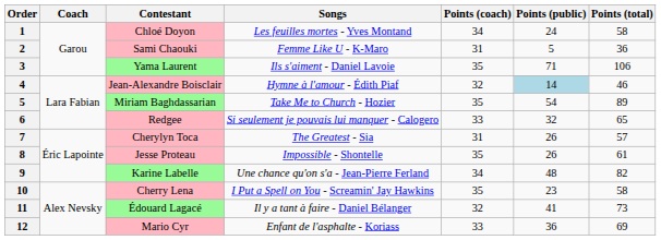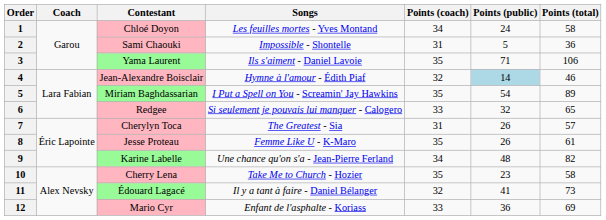 <table class="wikitable sortable" style="text-align: center; width: 40 %;">
 <tr>
 <th>Order</th>
 <th>Coach</th>
 <th>Contestant</th>
 <th>Songs</th>
 <th><strong>Points (coach)</strong></th>
 <th>Points (public)</th>
 <th>Points (total)</th>
 </tr>
 <tr>
 <th><strong>1</strong></th>
 <td rowspan="3">Garou</td>
 <td style="background:lightpink">Chloé Doyon</td>
 <td><em><a href='#'>Les feuilles mortes</a></em> - <a href='#'>Yves Montand</a></td>
 <td>34</td>
 <td>24</td>
 <td>58</td>
 </tr>
 <tr>
 <th>2</th>
 <td style="background:lightpink">Sami Chaouki</td>
-<td><em><a href='#'>Femme Like U</a></em> - <a href='#'>K-Maro</a></td>
+<td><em><a href='#'>Impossible</a></em> - <a href='#'>Shontelle</a></td>
 <td>31</td>
 <td>5</td>
 <td>36</td>
 </tr>
 <tr>
 <th>3</th>
 <td style="background:palegreen">Yama Laurent</td>
 <td><em><a href='#'>Ils s'aiment</a></em> - <a href='#'>Daniel Lavoie</a></td>
 <td>35</td>
 <td>71</td>
 <td>106</td>
 </tr>
 <tr>
 <th><strong>4</strong></th>
 <td rowspan="3">Lara Fabian</td>
 <td style="background:lightpink">Jean-Alexandre Boisclair</td>
 <td><em><a href='#'>Hymne à l'amour</a></em> - <a href='#'>Édith Piaf</a></td>
 <td>32</td>
 <td style="background: lightblue;">14</td>
 <td>46</td>
 </tr>
 <tr>
 <th><strong>5</strong></th>
 <td style="background:palegreen">Miriam Baghdassarian</td>
-<td><em><a href='#'>Take Me to Church</a></em> - <a href='#'>Hozier</a></td>
+<td><em><a href='#'>I Put a Spell on You</a></em> - <a href='#'>Screamin' Jay Hawkins</a></td>
 <td>35</td>
 <td>54</td>
 <td>89</td>
 </tr>
 <tr>
 <th><strong>6</strong></th>
 <td style="background:lightpink">Redgee</td>
 <td><em><a href='#'>Si seulement je pouvais lui manquer</a></em> <em>-</em> <a href='#'>Calogero</a></td>
 <td>33</td>
 <td>32</td>
 <td>65</td>
 </tr>
 <tr>
 <th><strong>7</strong></th>
 <td rowspan="3">Éric Lapointe</td>
 <td style="background:lightpink">Cherylyn Toca</td>
 <td><em><a href='#'>The Greatest</a></em> - <a href='#'>Sia</a></td>
 <td>31</td>
 <td>26</td>
 <td>57</td>
 </tr>
 <tr>
 <th><strong>8</strong></th>
 <td style="background:lightpink">Jesse Proteau</td>
-<td><em><a href='#'>Impossible</a></em> - <a href='#'>Shontelle</a></td>
+<td><em><a href='#'>Femme Like U</a></em> - <a href='#'>K-Maro</a></td>
 <td>35</td>
 <td>26</td>
 <td>61</td>
 </tr>
 <tr>
 <th><strong>9</strong></th>
 <td style="background:palegreen">Karine Labelle</td>
 <td><em>Une chance qu'on s'a</em> - <a href='#'>Jean-Pierre Ferland</a></td>
 <td>34</td>
 <td>48</td>
 <td>82</td>
 </tr>
 <tr>
 <th><strong>10</strong></th>
 <td rowspan="3">Alex Nevsky</td>
 <td style="background:lightpink">Cherry Lena</td>
-<td><em><a href='#'>I Put a Spell on You</a></em> - <a href='#'>Screamin' Jay Hawkins</a></td>
+<td><em><a href='#'>Take Me to Church</a></em> - <a href='#'>Hozier</a></td>
 <td>35</td>
 <td>23</td>
 <td>58</td>
 </tr>
 <tr>
 <th><strong>11</strong></th>
 <td style="background:palegreen">Édouard Lagacé</td>
 <td><em>Il y a tant à faire</em> - <a href='#'>Daniel Bélanger</a></td>
 <td>32</td>
 <td>41</td>
 <td>73</td>
 </tr>
 <tr>
 <th><strong>12</strong></th>
 <td style="background:lightpink">Mario Cyr</td>
 <td><em>Enfant de l'asphalte</em> - <a href='#'>Koriass</a></td>
 <td>33</td>
 <td>36</td>
 <td>69</td>
 </tr>
 </table>
